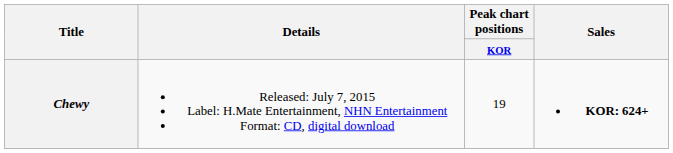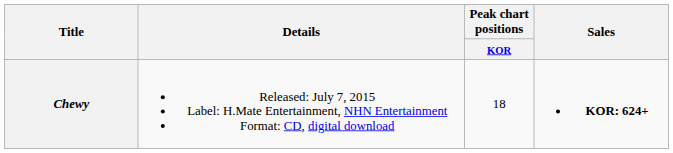 <table class="wikitable plainrowheaders" style="text-align:center;">
 <tr>
 <th scope="col" rowspan="2" style="width:10em;">Title</th>
 <th scope="col" rowspan="2" style="width:25em;">Details</th>
 <th scope="col" colspan="1" style="width:5em;">Peak chart positions</th>
 <th scope="col" rowspan="2" style="width:10em;">Sales</th>
 </tr>
 <tr>
 <th><small><a href='#'>KOR</a></small><br></th>
 </tr>
 <tr>
 <th scope="row"><em>Chewy</em></th>
 <td><br><ul><li>Released: July 7, 2015</li><li>Label: H.Mate Entertainment, <a href='#'>NHN Entertainment</a></li><li>Format: <a href='#'>CD</a>, <a href='#'>digital download</a></li></ul></td>
-<td>19</td>
+<td>18</td>
 <td><strong><br><ul><li>KOR: 624+</li></ul></strong></td>
 </tr>
 </table>
